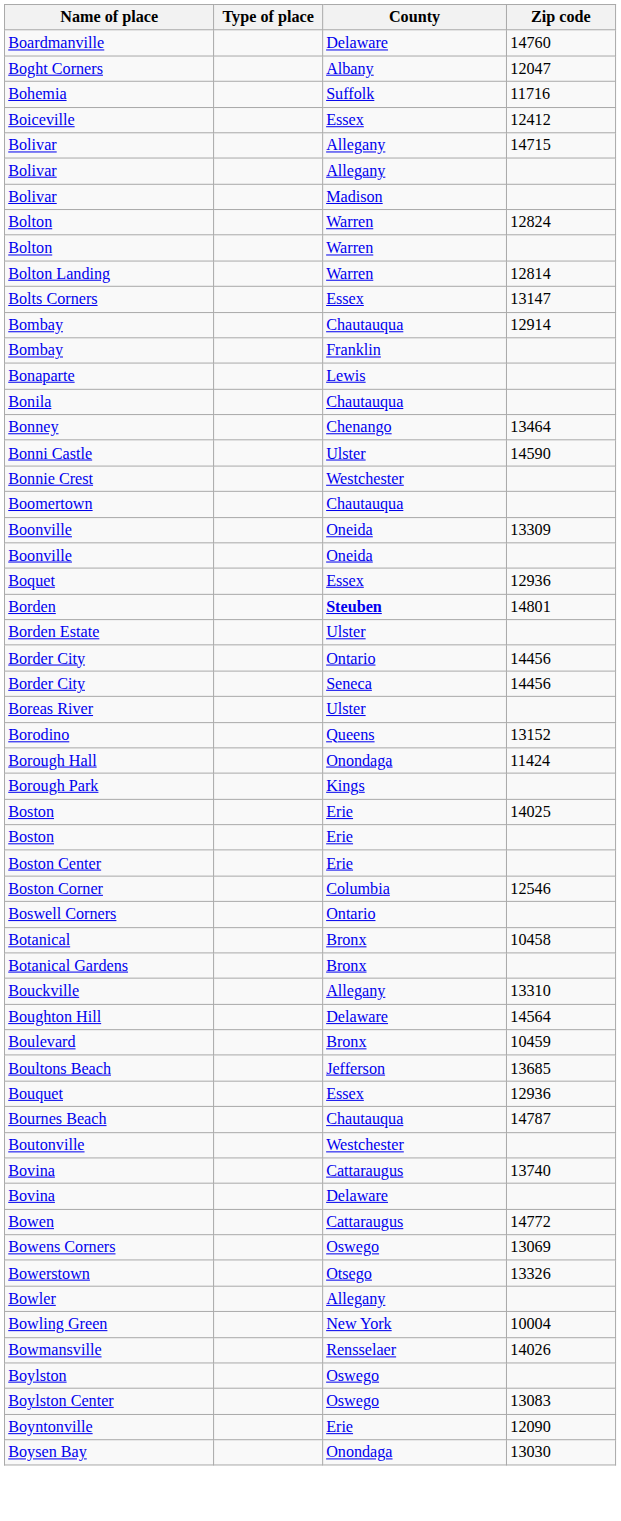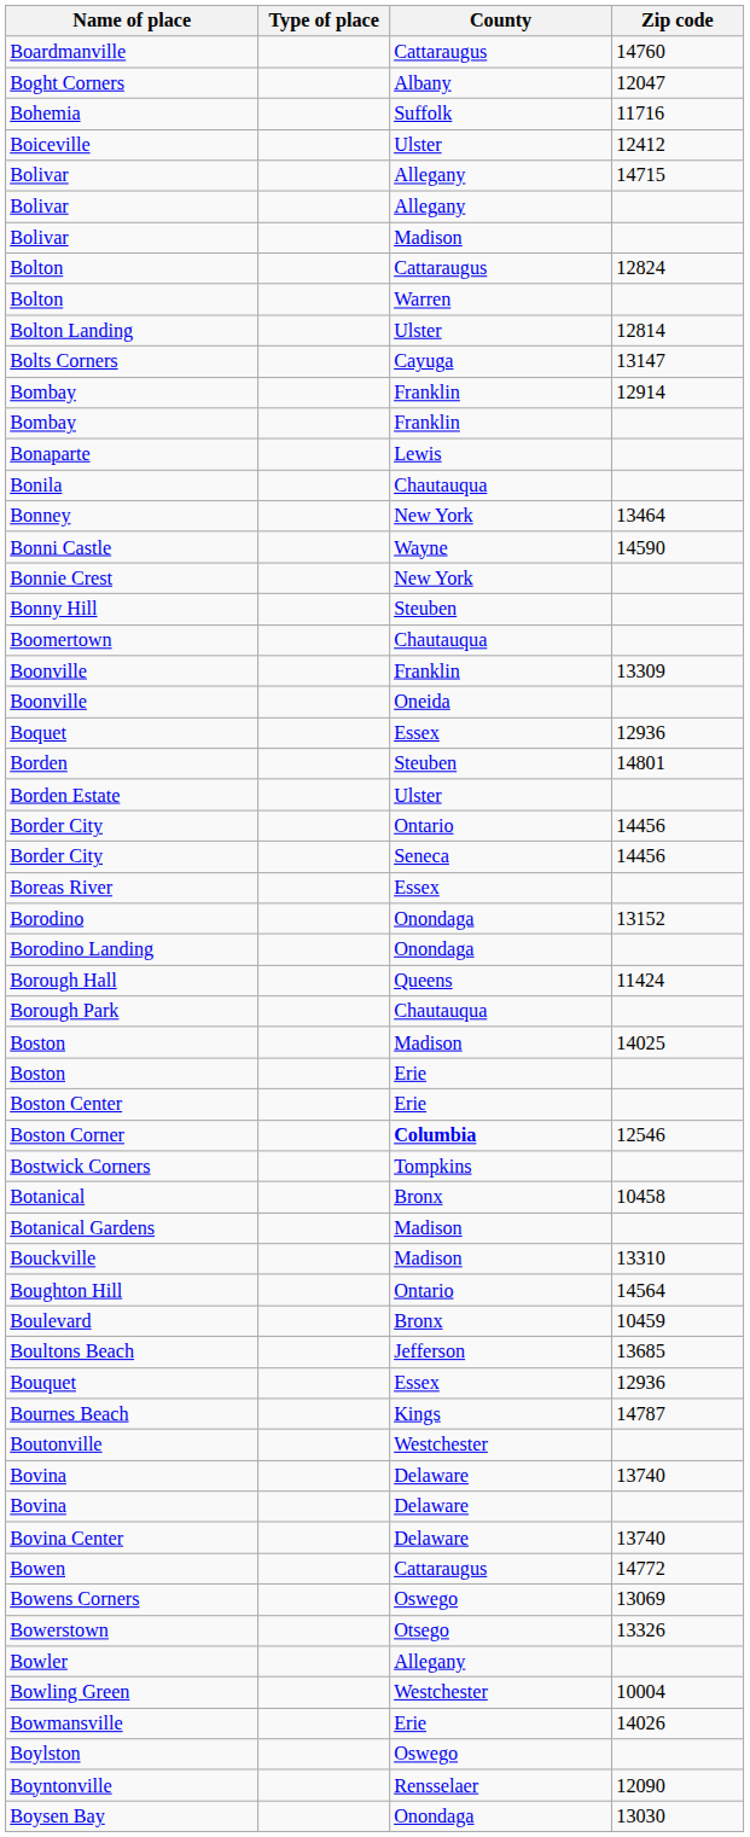 <table align="center" class="wikitable">
 <tr>
 <th width="200">Name of place</th>
 <th width="100">Type of place</th>
 <th width="175">County</th>
 <th width="100">Zip code</th>
 </tr>
 <tr --->
 <td><a href='#'>Boardmanville</a></td>
 <td> </td>
-<td><a href='#'>Delaware</a></td>
+<td><a href='#'>Cattaraugus</a></td>
 <td>14760</td>
 </tr>
 <tr --->
 <td><a href='#'>Boght Corners</a></td>
 <td> </td>
 <td><a href='#'>Albany</a></td>
 <td>12047</td>
 </tr>
 <tr --->
 <td><a href='#'>Bohemia</a></td>
 <td> </td>
 <td><a href='#'>Suffolk</a></td>
 <td>11716</td>
 </tr>
 <tr --->
 <td><a href='#'>Boiceville</a></td>
 <td> </td>
-<td><a href='#'>Essex</a></td>
+<td><a href='#'>Ulster</a></td>
 <td>12412</td>
 </tr>
 <tr --->
 <td><a href='#'>Bolivar</a></td>
 <td> </td>
 <td><a href='#'>Allegany</a></td>
 <td>14715</td>
 </tr>
 <tr --->
 <td><a href='#'>Bolivar</a></td>
 <td> </td>
 <td><a href='#'>Allegany</a></td>
 <td> </td>
 </tr>
 <tr --->
 <td><a href='#'>Bolivar</a></td>
 <td> </td>
 <td><a href='#'>Madison</a></td>
 <td> </td>
 </tr>
 <tr --->
 <td><a href='#'>Bolton</a></td>
 <td> </td>
-<td><a href='#'>Warren</a></td>
+<td><a href='#'>Cattaraugus</a></td>
 <td>12824</td>
 </tr>
 <tr --->
 <td><a href='#'>Bolton</a></td>
 <td> </td>
 <td><a href='#'>Warren</a></td>
 <td> </td>
 </tr>
 <tr --->
 <td><a href='#'>Bolton Landing</a></td>
 <td> </td>
-<td><a href='#'>Warren</a></td>
+<td><a href='#'>Ulster</a></td>
 <td>12814</td>
 </tr>
 <tr --->
 <td><a href='#'>Bolts Corners</a></td>
 <td> </td>
-<td><a href='#'>Essex</a></td>
+<td><a href='#'>Cayuga</a></td>
 <td>13147</td>
 </tr>
 <tr --->
 <td><a href='#'>Bombay</a></td>
 <td> </td>
-<td><a href='#'>Chautauqua</a></td>
+<td><a href='#'>Franklin</a></td>
 <td>12914</td>
 </tr>
 <tr --->
 <td><a href='#'>Bombay</a></td>
 <td> </td>
 <td><a href='#'>Franklin</a></td>
 <td> </td>
 </tr>
 <tr --->
 <td><a href='#'>Bonaparte</a></td>
 <td> </td>
 <td><a href='#'>Lewis</a></td>
 <td> </td>
 </tr>
 <tr --->
 <td><a href='#'>Bonila</a></td>
 <td> </td>
 <td><a href='#'>Chautauqua</a></td>
 <td> </td>
 </tr>
 <tr --->
 <td><a href='#'>Bonney</a></td>
 <td> </td>
-<td><a href='#'>Chenango</a></td>
+<td><a href='#'>New York</a></td>
 <td>13464</td>
 </tr>
 <tr --->
 <td><a href='#'>Bonni Castle</a></td>
 <td> </td>
-<td><a href='#'>Ulster</a></td>
+<td><a href='#'>Wayne</a></td>
 <td>14590</td>
 </tr>
 <tr --->
 <td><a href='#'>Bonnie Crest</a></td>
 <td> </td>
-<td><a href='#'>Westchester</a></td>
+<td><a href='#'>New York</a></td>
+<td> </td>
+</tr>
+<tr --->
+<td><a href='#'>Bonny Hill</a></td>
+<td> </td>
+<td><a href='#'>Steuben</a></td>
 <td> </td>
 </tr>
 <tr --->
 <td><a href='#'>Boomertown</a></td>
 <td> </td>
 <td><a href='#'>Chautauqua</a></td>
 <td> </td>
 </tr>
 <tr --->
 <td><a href='#'>Boonville</a></td>
 <td> </td>
-<td><a href='#'>Oneida</a></td>
+<td><a href='#'>Franklin</a></td>
 <td>13309</td>
 </tr>
 <tr --->
 <td><a href='#'>Boonville</a></td>
 <td> </td>
 <td><a href='#'>Oneida</a></td>
 <td> </td>
 </tr>
 <tr --->
 <td><a href='#'>Boquet</a></td>
 <td> </td>
 <td><a href='#'>Essex</a></td>
 <td>12936</td>
 </tr>
 <tr --->
 <td><a href='#'>Borden</a></td>
 <td> </td>
-<td><strong><a href='#'>Steuben</a></strong></td>
+<td><a href='#'>Steuben</a></td>
 <td>14801</td>
 </tr>
 <tr --->
 <td><a href='#'>Borden Estate</a></td>
 <td> </td>
 <td><a href='#'>Ulster</a></td>
 <td> </td>
 </tr>
 <tr --->
 <td><a href='#'>Border City</a></td>
 <td> </td>
 <td><a href='#'>Ontario</a></td>
 <td>14456</td>
 </tr>
 <tr --->
 <td><a href='#'>Border City</a></td>
 <td> </td>
 <td><a href='#'>Seneca</a></td>
 <td>14456</td>
 </tr>
 <tr --->
 <td><a href='#'>Boreas River</a></td>
 <td> </td>
-<td><a href='#'>Ulster</a></td>
+<td><a href='#'>Essex</a></td>
 <td> </td>
 </tr>
 <tr --->
 <td><a href='#'>Borodino</a></td>
 <td> </td>
-<td><a href='#'>Queens</a></td>
+<td><a href='#'>Onondaga</a></td>
 <td>13152</td>
+</tr>
+<tr --->
+<td><a href='#'>Borodino Landing</a></td>
+<td> </td>
+<td><a href='#'>Onondaga</a></td>
+<td> </td>
 </tr>
 <tr --->
 <td><a href='#'>Borough Hall</a></td>
 <td> </td>
-<td><a href='#'>Onondaga</a></td>
+<td><a href='#'>Queens</a></td>
 <td>11424</td>
 </tr>
 <tr --->
 <td><a href='#'>Borough Park</a></td>
 <td> </td>
-<td><a href='#'>Kings</a></td>
+<td><a href='#'>Chautauqua</a></td>
 <td> </td>
 </tr>
 <tr --->
 <td><a href='#'>Boston</a></td>
 <td> </td>
-<td><a href='#'>Erie</a></td>
+<td><a href='#'>Madison</a></td>
 <td>14025</td>
 </tr>
 <tr --->
 <td><a href='#'>Boston</a></td>
 <td> </td>
 <td><a href='#'>Erie</a></td>
 <td> </td>
 </tr>
 <tr --->
 <td><a href='#'>Boston Center</a></td>
 <td> </td>
 <td><a href='#'>Erie</a></td>
 <td> </td>
 </tr>
 <tr --->
 <td><a href='#'>Boston Corner</a></td>
 <td> </td>
-<td><a href='#'>Columbia</a></td>
+<td><strong><a href='#'>Columbia</a></strong></td>
 <td>12546</td>
 </tr>
 <tr --->
-<td><a href='#'>Boswell Corners</a></td>
+<td><a href='#'>Bostwick Corners</a></td>
 <td> </td>
-<td><a href='#'>Ontario</a></td>
+<td><a href='#'>Tompkins</a></td>
 <td> </td>
 </tr>
 <tr --->
 <td><a href='#'>Botanical</a></td>
 <td> </td>
 <td><a href='#'>Bronx</a></td>
 <td>10458</td>
 </tr>
 <tr --->
 <td><a href='#'>Botanical Gardens</a></td>
 <td> </td>
-<td><a href='#'>Bronx</a></td>
+<td><a href='#'>Madison</a></td>
 <td> </td>
 </tr>
 <tr --->
 <td><a href='#'>Bouckville</a></td>
 <td> </td>
-<td><a href='#'>Allegany</a></td>
+<td><a href='#'>Madison</a></td>
 <td>13310</td>
 </tr>
 <tr --->
 <td><a href='#'>Boughton Hill</a></td>
 <td> </td>
-<td><a href='#'>Delaware</a></td>
+<td><a href='#'>Ontario</a></td>
 <td>14564</td>
 </tr>
 <tr --->
 <td><a href='#'>Boulevard</a></td>
 <td> </td>
 <td><a href='#'>Bronx</a></td>
 <td>10459</td>
 </tr>
 <tr --->
 <td><a href='#'>Boultons Beach</a></td>
 <td> </td>
 <td><a href='#'>Jefferson</a></td>
 <td>13685</td>
 </tr>
 <tr --->
 <td><a href='#'>Bouquet</a></td>
 <td> </td>
 <td><a href='#'>Essex</a></td>
 <td>12936</td>
 </tr>
 <tr --->
 <td><a href='#'>Bournes Beach</a></td>
 <td> </td>
-<td><a href='#'>Chautauqua</a></td>
+<td><a href='#'>Kings</a></td>
 <td>14787</td>
 </tr>
 <tr --->
 <td><a href='#'>Boutonville</a></td>
 <td> </td>
 <td><a href='#'>Westchester</a></td>
 <td> </td>
 </tr>
 <tr --->
 <td><a href='#'>Bovina</a></td>
 <td> </td>
-<td><a href='#'>Cattaraugus</a></td>
+<td><a href='#'>Delaware</a></td>
 <td>13740</td>
 </tr>
 <tr --->
 <td><a href='#'>Bovina</a></td>
 <td> </td>
 <td><a href='#'>Delaware</a></td>
 <td> </td>
+</tr>
+<tr --->
+<td><a href='#'>Bovina Center</a></td>
+<td> </td>
+<td><a href='#'>Delaware</a></td>
+<td>13740</td>
 </tr>
 <tr --->
 <td><a href='#'>Bowen</a></td>
 <td> </td>
 <td><a href='#'>Cattaraugus</a></td>
 <td>14772</td>
 </tr>
 <tr --->
 <td><a href='#'>Bowens Corners</a></td>
 <td> </td>
 <td><a href='#'>Oswego</a></td>
 <td>13069</td>
 </tr>
 <tr --->
 <td><a href='#'>Bowerstown</a></td>
 <td> </td>
 <td><a href='#'>Otsego</a></td>
 <td>13326</td>
 </tr>
 <tr --->
 <td><a href='#'>Bowler</a></td>
 <td> </td>
 <td><a href='#'>Allegany</a></td>
 <td> </td>
 </tr>
 <tr --->
 <td><a href='#'>Bowling Green</a></td>
 <td> </td>
-<td><a href='#'>New York</a></td>
+<td><a href='#'>Westchester</a></td>
 <td>10004</td>
 </tr>
 <tr --->
 <td><a href='#'>Bowmansville</a></td>
 <td> </td>
-<td><a href='#'>Rensselaer</a></td>
+<td><a href='#'>Erie</a></td>
 <td>14026</td>
 </tr>
 <tr --->
 <td><a href='#'>Boylston</a></td>
 <td> </td>
 <td><a href='#'>Oswego</a></td>
 <td> </td>
 </tr>
 <tr --->
-<td><a href='#'>Boylston Center</a></td>
-<td> </td>
-<td><a href='#'>Oswego</a></td>
-<td>13083</td>
-</tr>
-<tr --->
 <td><a href='#'>Boyntonville</a></td>
 <td> </td>
-<td><a href='#'>Erie</a></td>
+<td><a href='#'>Rensselaer</a></td>
 <td>12090</td>
 </tr>
 <tr --->
 <td><a href='#'>Boysen Bay</a></td>
 <td> </td>
 <td><a href='#'>Onondaga</a></td>
 <td>13030</td>
 </tr>
 </table>
